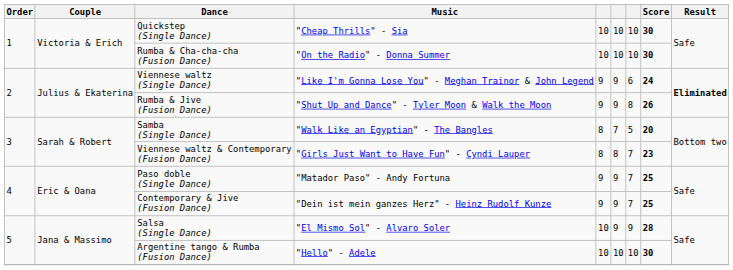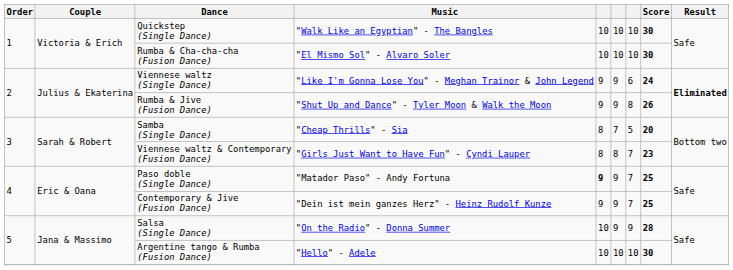 <table class="wikitable unsortable center">
 <tr>
 <th>Order</th>
 <th>Couple</th>
 <th>Dance</th>
 <th>Music</th>
 <th><small></small></th>
 <th><small></small></th>
 <th><small></small></th>
 <th>Score</th>
 <th>Result</th>
 </tr>
 <tr>
 <td rowspan=2>1</td>
 <td rowspan=2>Victoria & Erich</td>
 <td>Quickstep<br><em>(Single Dance)</em></td>
-<td>"<a href='#'>Cheap Thrills</a>" - <a href='#'>Sia</a></td>
+<td>"<a href='#'>Walk Like an Egyptian</a>" - <a href='#'>The Bangles</a></td>
 <td>10</td>
 <td>10</td>
 <td>10</td>
 <td><strong>30</strong></td>
 <td rowspan=2>Safe</td>
 </tr>
 <tr>
 <td>Rumba & Cha-cha-cha<br><em>(Fusion Dance)</em></td>
-<td>"<a href='#'>On the Radio</a>" - <a href='#'>Donna Summer</a></td>
+<td>"<a href='#'>El Mismo Sol</a>" - <a href='#'>Alvaro Soler</a></td>
 <td>10</td>
 <td>10</td>
 <td>10</td>
 <td><strong>30</strong></td>
 </tr>
 <tr>
 <td rowspan=2>2</td>
 <td rowspan=2>Julius & Ekaterina</td>
 <td>Viennese waltz<br><em>(Single Dance)</em></td>
 <td>"<a href='#'>Like I'm Gonna Lose You</a>" - <a href='#'>Meghan Trainor</a> & <a href='#'>John Legend</a></td>
 <td>9</td>
 <td>9</td>
 <td>6</td>
 <td><strong>24</strong></td>
 <td rowspan=2><strong>Eliminated</strong></td>
 </tr>
 <tr>
 <td>Rumba & Jive<br><em>(Fusion Dance)</em></td>
 <td>"<a href='#'>Shut Up and Dance</a>" - <a href='#'>Tyler Moon</a> & <a href='#'>Walk the Moon</a></td>
 <td>9</td>
 <td>9</td>
 <td>8</td>
 <td><strong>26</strong></td>
 </tr>
 <tr>
 <td rowspan=2>3</td>
 <td rowspan=2>Sarah & Robert</td>
 <td>Samba<br><em>(Single Dance)</em></td>
-<td>"<a href='#'>Walk Like an Egyptian</a>" - <a href='#'>The Bangles</a></td>
+<td>"<a href='#'>Cheap Thrills</a>" - <a href='#'>Sia</a></td>
 <td>8</td>
 <td>7</td>
 <td>5</td>
 <td><strong>20</strong></td>
 <td rowspan=2>Bottom two</td>
 </tr>
 <tr>
 <td>Viennese waltz & Contemporary<br><em>(Fusion Dance)</em></td>
 <td>"<a href='#'>Girls Just Want to Have Fun</a>" - <a href='#'>Cyndi Lauper</a></td>
 <td>8</td>
 <td>8</td>
 <td>7</td>
 <td><strong>23</strong></td>
 </tr>
 <tr>
 <td rowspan=2>4</td>
 <td rowspan=2>Eric & Oana</td>
 <td>Paso doble<br><em>(Single Dance)</em></td>
 <td>"Matador Paso" - Andy Fortuna</td>
-<td>9</td>
+<td><strong>9</strong></td>
 <td>9</td>
 <td>7</td>
 <td><strong>25</strong></td>
 <td rowspan=2>Safe</td>
 </tr>
 <tr>
 <td>Contemporary & Jive<br><em>(Fusion Dance)</em></td>
 <td>"Dein ist mein ganzes Herz" - <a href='#'>Heinz Rudolf Kunze</a></td>
 <td>9</td>
 <td>9</td>
 <td>7</td>
 <td><strong>25</strong></td>
 </tr>
 <tr>
 <td rowspan=2>5</td>
 <td rowspan=2>Jana & Massimo</td>
 <td>Salsa<br><em>(Single Dance)</em></td>
-<td>"<a href='#'>El Mismo Sol</a>" - <a href='#'>Alvaro Soler</a></td>
+<td>"<a href='#'>On the Radio</a>" - <a href='#'>Donna Summer</a></td>
 <td>10</td>
 <td>9</td>
 <td>9</td>
 <td><strong>28</strong></td>
 <td rowspan=2>Safe</td>
 </tr>
 <tr>
 <td>Argentine tango & Rumba<br><em>(Fusion Dance)</em></td>
 <td>"<a href='#'>Hello</a>" - <a href='#'>Adele</a></td>
 <td>10</td>
 <td>10</td>
 <td>10</td>
 <td><strong>30</strong></td>
 </tr>
 <tr>
 </tr>
 </table>
